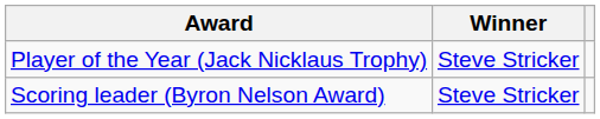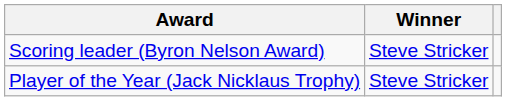 <table class="wikitable">
 <tr>
 <th>Award</th>
 <th>Winner</th>
 <th></th>
 </tr>
 <tr>
+<td><a href='#'>Scoring leader (Byron Nelson Award)</a></td>
+<td> <a href='#'>Steve Stricker</a></td>
+<td></td>
+</tr>
+<tr>
 <td><a href='#'>Player of the Year (Jack Nicklaus Trophy)</a></td>
 <td> <a href='#'>Steve Stricker</a></td>
 <td><br></td>
 </tr>
-<tr>
-<td><a href='#'>Scoring leader (Byron Nelson Award)</a></td>
-<td> <a href='#'>Steve Stricker</a></td>
-<td></td>
-</tr>
 </table>
